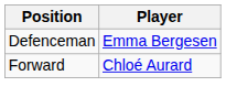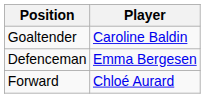 <table class="wikitable">
 <tr>
 <th>Position</th>
 <th>Player</th>
+</tr>
+<tr>
+<td>Goaltender</td>
+<td> <a href='#'>Caroline Baldin</a></td>
 </tr>
 <tr>
 <td>Defenceman</td>
 <td> <a href='#'>Emma Bergesen</a></td>
 </tr>
 <tr>
 <td>Forward</td>
 <td> <a href='#'>Chloé Aurard</a></td>
 </tr>
 </table>
